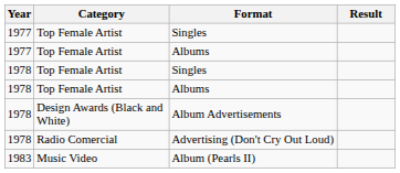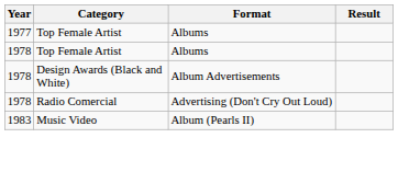 <table class="wikitable">
 <tr>
 <th width="30">Year</th>
 <th width="175">Category</th>
 <th width="220">Format</th>
 <th width="70">Result</th>
 </tr>
 <tr>
 <td>1977</td>
 <td>Top Female Artist</td>
-<td>Singles</td>
-<td></td>
-</tr>
-<tr>
-<td>1977</td>
-<td>Top Female Artist</td>
 <td>Albums</td>
-<td></td>
-</tr>
-<tr>
-<td>1978</td>
-<td>Top Female Artist</td>
-<td>Singles</td>
 <td></td>
 </tr>
 <tr>
 <td>1978</td>
 <td>Top Female Artist</td>
 <td>Albums</td>
 <td></td>
 </tr>
 <tr>
 <td>1978</td>
 <td>Design Awards (Black and White)</td>
 <td>Album Advertisements</td>
 <td></td>
 </tr>
 <tr>
 <td>1978</td>
 <td>Radio Comercial</td>
 <td>Advertising (Don't Cry Out Loud)</td>
 <td></td>
 </tr>
 <tr>
 <td>1983</td>
 <td>Music Video</td>
 <td>Album (Pearls II)</td>
 <td></td>
 </tr>
 </table>
